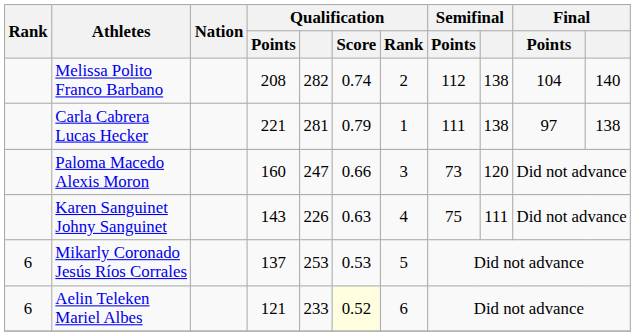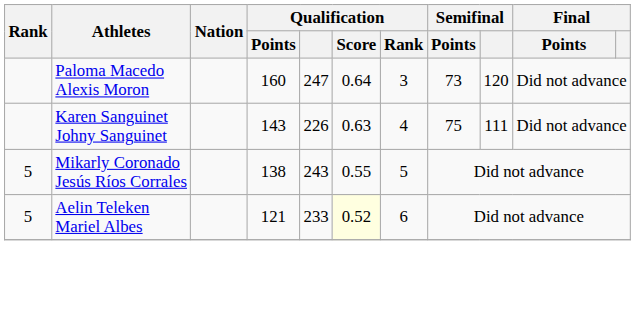 <table class="wikitable sortable" style="text-align:center;">
 <tr>
 <th rowspan="2">Rank</th>
 <th rowspan="2">Athletes</th>
 <th rowspan="2">Nation</th>
 <th colspan="4">Qualification</th>
 <th colspan="2">Semifinal</th>
 <th colspan="2">Final</th>
 </tr>
 <tr>
 <th>Points</th>
 <th></th>
 <th>Score</th>
 <th>Rank</th>
 <th>Points</th>
 <th></th>
 <th>Points</th>
 <th></th>
 </tr>
 <tr>
 <td></td>
-<td align=left><a href='#'>Melissa Polito</a><br><a href='#'>Franco Barbano</a></td>
-<td align=left></td>
-<td>208</td>
-<td>282</td>
-<td>0.74</td>
-<td>2</td>
-<td>112</td>
-<td>138</td>
-<td>104</td>
-<td>140</td>
-</tr>
-<tr>
-<td></td>
-<td align=left><a href='#'>Carla Cabrera</a><br><a href='#'>Lucas Hecker</a></td>
-<td align=left></td>
-<td>221</td>
-<td>281</td>
-<td>0.79</td>
-<td>1</td>
-<td>111</td>
-<td>138</td>
-<td>97</td>
-<td>138</td>
-</tr>
-<tr>
-<td></td>
 <td align=left><a href='#'>Paloma Macedo</a><br><a href='#'>Alexis Moron</a></td>
 <td align=left></td>
 <td>160</td>
 <td>247</td>
-<td>0.66</td>
+<td>0.64</td>
 <td>3</td>
 <td>73</td>
 <td>120</td>
 <td colspan="2">Did not advance</td>
 </tr>
 <tr>
 <td></td>
 <td align=left><a href='#'>Karen Sanguinet</a><br><a href='#'>Johny Sanguinet</a></td>
 <td align=left></td>
 <td>143</td>
 <td>226</td>
 <td>0.63</td>
 <td>4</td>
 <td>75</td>
 <td>111</td>
 <td colspan="2">Did not advance</td>
 </tr>
 <tr>
-<td>6</td>
+<td>5</td>
 <td align=left><a href='#'>Mikarly Coronado</a><br><a href='#'>Jesús Ríos Corrales</a></td>
 <td align=left></td>
-<td>137</td>
-<td>253</td>
-<td>0.53</td>
+<td>138</td>
+<td>243</td>
+<td>0.55</td>
 <td>5</td>
 <td colspan="4">Did not advance</td>
 </tr>
 <tr>
-<td>6</td>
+<td>5</td>
 <td align=left><a href='#'>Aelin Teleken</a><br><a href='#'>Mariel Albes</a></td>
 <td align=left></td>
 <td>121</td>
 <td>233</td>
 <td style="background: lightyellow;">0.52</td>
 <td>6</td>
 <td colspan="4">Did not advance</td>
 </tr>
 <tr>
 </tr>
 </table>
